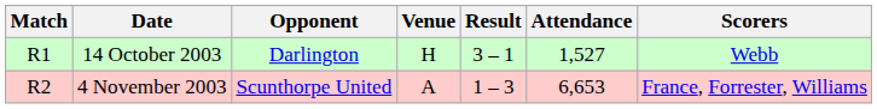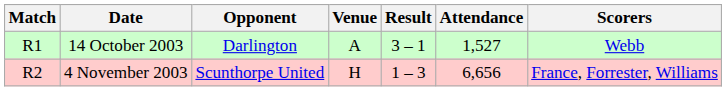 <table class="wikitable" style="font-size:100%; text-align:center">
 <tr>
 <th>Match</th>
 <th>Date</th>
 <th>Opponent</th>
 <th>Venue</th>
 <th>Result</th>
 <th>Attendance</th>
 <th>Scorers</th>
 </tr>
 <tr style="background: #CCFFCC;">
 <td>R1</td>
 <td>14 October 2003</td>
 <td><a href='#'>Darlington</a></td>
-<td>H</td>
+<td>A</td>
 <td>3 – 1</td>
 <td>1,527</td>
 <td><a href='#'>Webb</a></td>
 </tr>
 <tr style="background: #FFCCCC;">
 <td>R2</td>
 <td>4 November 2003</td>
 <td><a href='#'>Scunthorpe United</a></td>
-<td>A</td>
+<td>H</td>
 <td>1 – 3</td>
-<td>6,653</td>
+<td>6,656</td>
 <td><a href='#'>France</a>, <a href='#'>Forrester</a>, <a href='#'>Williams</a></td>
 </tr>
 </table>
